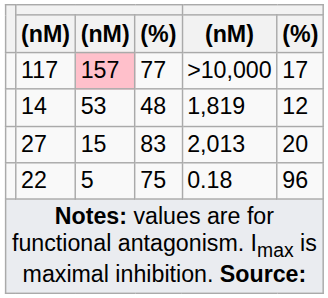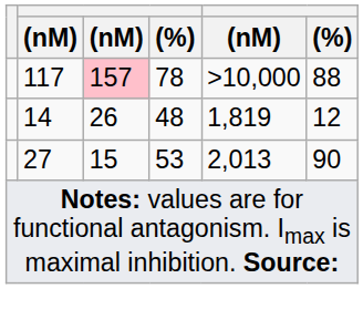 <table class="wikitable floatright" style="margin-left: auto; margin-right: auto; border: none;">
 <tr>
 <th rowspan="2"></th>
 <th colspan="3"></th>
 <th colspan="2"></th>
 </tr>
 <tr>
 <th> (nM)</th>
 <th> (nM)</th>
 <th> (%)</th>
 <th> (nM)</th>
 <th> (%)</th>
 </tr>
 <tr>
 <td></td>
 <td>117</td>
 <td style="background: pink;">157</td>
-<td>77</td>
+<td>78</td>
 <td>>10,000</td>
-<td>17</td>
+<td>88</td>
 </tr>
 <tr>
 <td></td>
 <td>14</td>
-<td>53</td>
+<td>26</td>
 <td>48</td>
 <td>1,819</td>
 <td>12</td>
 </tr>
 <tr>
 <td></td>
 <td>27</td>
 <td>15</td>
-<td>83</td>
+<td>53</td>
 <td>2,013</td>
-<td>20</td>
-</tr>
-<tr>
-<td></td>
-<td>22</td>
-<td>5</td>
-<td>75</td>
-<td>0.18</td>
-<td>96</td>
+<td>90</td>
 </tr>
 <tr class="sortbottom">
 <td colspan="6" style="width: 1px; background-color:#eaecf0; text-align: center;"><strong>Notes:</strong>  values are for functional antagonism. I<sub>max</sub> is maximal inhibition. <strong>Source:</strong></td>
 </tr>
 </table>
